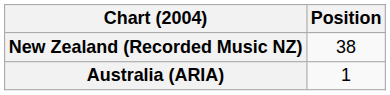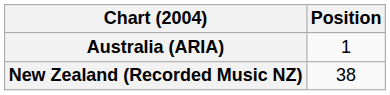 <table class="wikitable plainrowheaders">
 <tr>
 <th scope="col">Chart (2004)</th>
 <th scope="col">Position</th>
 </tr>
 <tr>
+<th scope="row">Australia (ARIA)</th>
+<td align="center">1</td>
+</tr>
+<tr>
 <th scope="row">New Zealand (Recorded Music NZ)</th>
 <td align="center">38</td>
 </tr>
-<tr>
-<th scope="row">Australia (ARIA)</th>
-<td align="center">1</td>
-</tr>
 </table>
